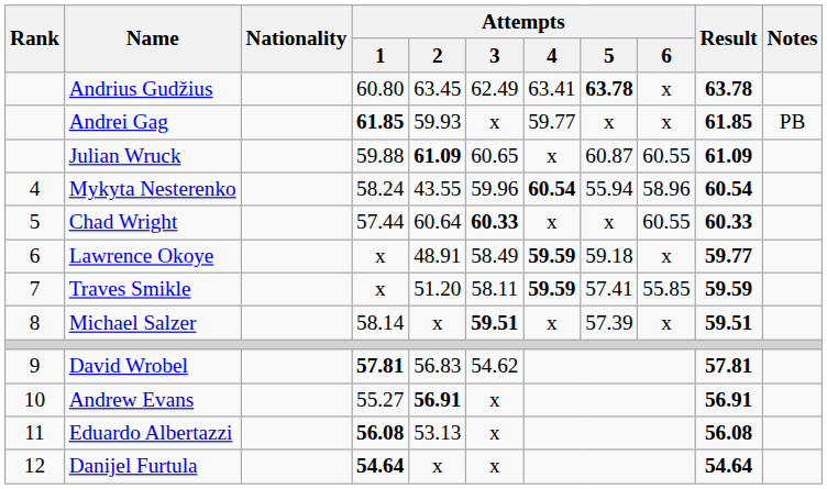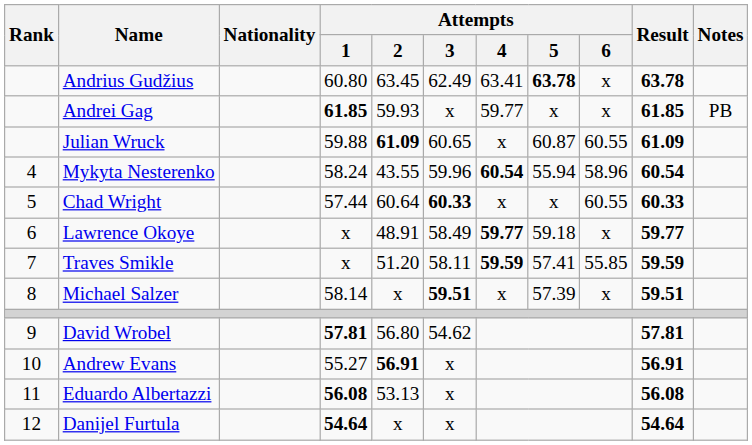 <table class="wikitable sortable" style="text-align:center">
 <tr>
 <th rowspan=2>Rank</th>
 <th rowspan=2>Name</th>
 <th rowspan=2>Nationality</th>
 <th colspan=6>Attempts</th>
 <th rowspan=2>Result</th>
 <th rowspan=2>Notes</th>
 </tr>
 <tr>
 <th>1</th>
 <th>2</th>
 <th>3</th>
 <th>4</th>
 <th>5</th>
 <th>6</th>
 </tr>
 <tr>
 <td></td>
 <td align=left><a href='#'>Andrius Gudžius</a></td>
 <td align=left></td>
 <td>60.80</td>
 <td>63.45</td>
 <td>62.49</td>
 <td>63.41</td>
 <td><strong>63.78</strong></td>
 <td>x</td>
 <td><strong>63.78</strong></td>
 <td></td>
 </tr>
 <tr>
 <td></td>
 <td align=left><a href='#'>Andrei Gag</a></td>
 <td align=left></td>
 <td><strong>61.85</strong></td>
 <td>59.93</td>
 <td>x</td>
 <td>59.77</td>
 <td>x</td>
 <td>x</td>
 <td><strong>61.85</strong></td>
 <td>PB</td>
 </tr>
 <tr>
 <td></td>
 <td align=left><a href='#'>Julian Wruck</a></td>
 <td align=left></td>
 <td>59.88</td>
 <td><strong>61.09</strong></td>
 <td>60.65</td>
 <td>x</td>
 <td>60.87</td>
 <td>60.55</td>
 <td><strong>61.09</strong></td>
 <td></td>
 </tr>
 <tr>
 <td>4</td>
 <td align=left><a href='#'>Mykyta Nesterenko</a></td>
 <td align=left></td>
 <td>58.24</td>
 <td>43.55</td>
 <td>59.96</td>
 <td><strong>60.54</strong></td>
 <td>55.94</td>
 <td>58.96</td>
 <td><strong>60.54</strong></td>
 <td></td>
 </tr>
 <tr>
 <td>5</td>
 <td align=left><a href='#'>Chad Wright</a></td>
 <td align=left></td>
 <td>57.44</td>
 <td>60.64</td>
 <td><strong>60.33</strong></td>
 <td>x</td>
 <td>x</td>
 <td>60.55</td>
 <td><strong>60.33</strong></td>
 <td></td>
 </tr>
 <tr>
 <td>6</td>
 <td align=left><a href='#'>Lawrence Okoye</a></td>
 <td align=left></td>
 <td>x</td>
 <td>48.91</td>
 <td>58.49</td>
-<td><strong>59.59</strong></td>
+<td><strong>59.77</strong></td>
 <td>59.18</td>
 <td>x</td>
 <td><strong>59.77</strong></td>
 <td></td>
 </tr>
 <tr>
 <td>7</td>
 <td align=left><a href='#'>Traves Smikle</a></td>
 <td align=left></td>
 <td>x</td>
 <td>51.20</td>
 <td>58.11</td>
 <td><strong>59.59</strong></td>
 <td>57.41</td>
 <td>55.85</td>
 <td><strong>59.59</strong></td>
 <td></td>
 </tr>
 <tr>
 <td>8</td>
 <td align=left><a href='#'>Michael Salzer</a></td>
 <td align=left></td>
 <td>58.14</td>
 <td>x</td>
 <td><strong>59.51</strong></td>
 <td>x</td>
 <td>57.39</td>
 <td>x</td>
 <td><strong>59.51</strong></td>
 <td></td>
 </tr>
 <tr>
 <td colspan=11 bgcolor=lightgray></td>
 </tr>
 <tr>
 <td>9</td>
 <td align=left><a href='#'>David Wrobel</a></td>
 <td align=left></td>
 <td><strong>57.81</strong></td>
-<td>56.83</td>
+<td>56.80</td>
 <td>54.62</td>
 <td colspan=3></td>
 <td><strong>57.81</strong></td>
 <td></td>
 </tr>
 <tr>
 <td>10</td>
 <td align=left><a href='#'>Andrew Evans</a></td>
 <td align=left></td>
 <td>55.27</td>
 <td><strong>56.91</strong></td>
 <td>x</td>
 <td colspan=3></td>
 <td><strong>56.91</strong></td>
 <td></td>
 </tr>
 <tr>
 <td>11</td>
 <td align=left><a href='#'>Eduardo Albertazzi</a></td>
 <td align=left></td>
 <td><strong>56.08</strong></td>
 <td>53.13</td>
 <td>x</td>
 <td colspan=3></td>
 <td><strong>56.08</strong></td>
 <td></td>
 </tr>
 <tr>
 <td>12</td>
 <td align=left><a href='#'>Danijel Furtula</a></td>
 <td align=left></td>
 <td><strong>54.64</strong></td>
 <td>x</td>
 <td>x</td>
 <td colspan=3></td>
 <td><strong>54.64</strong></td>
 <td></td>
 </tr>
 </table>
